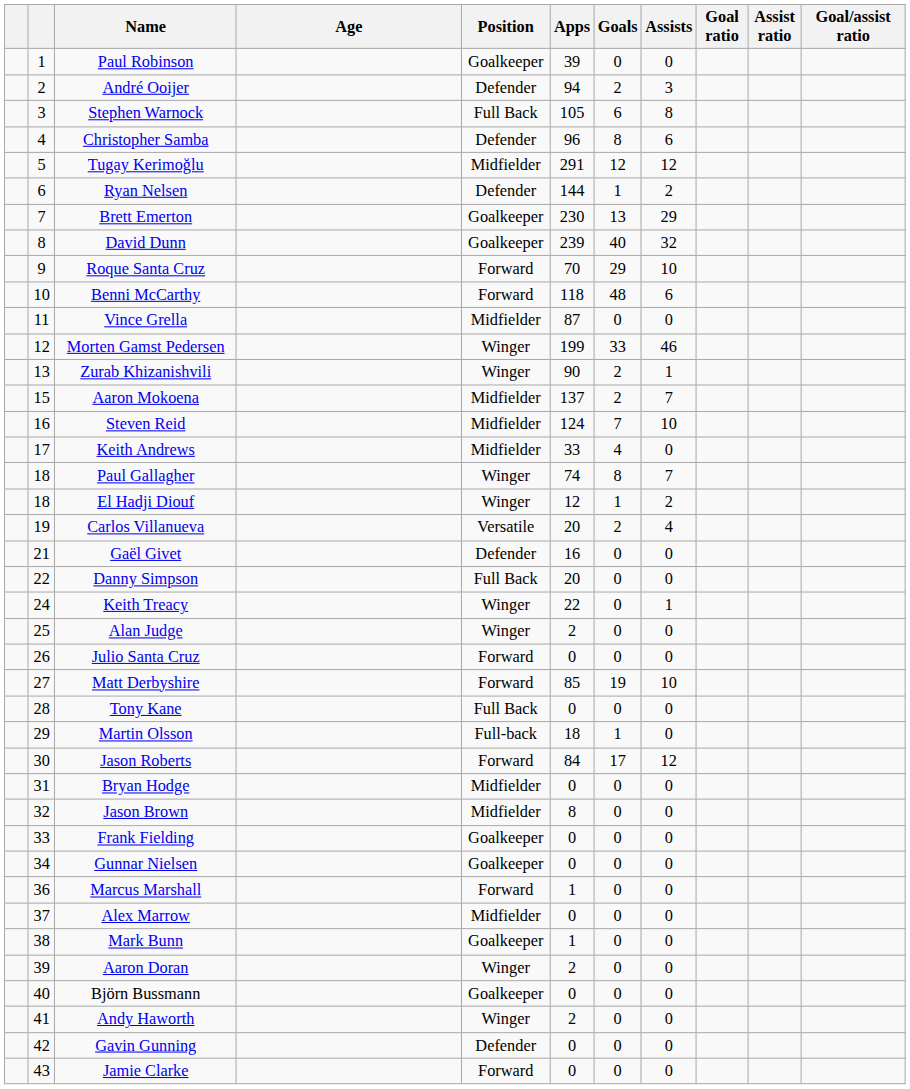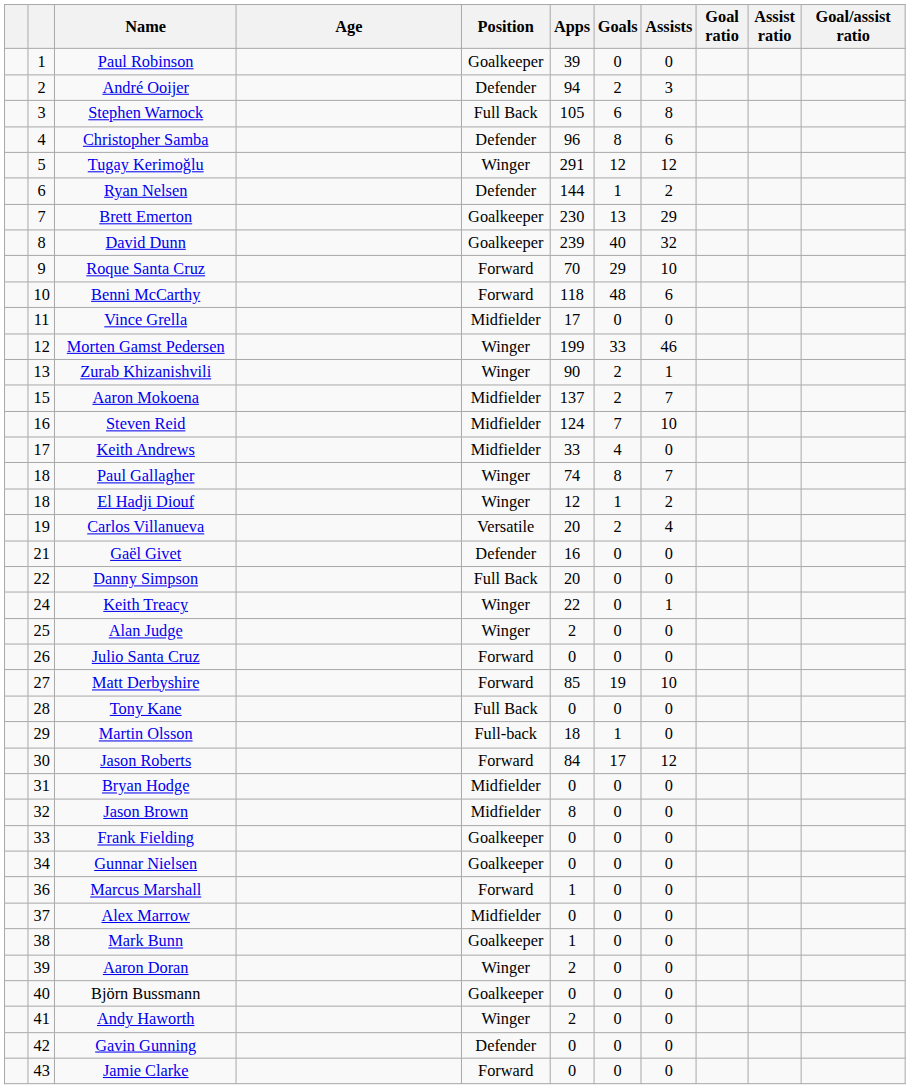 <table width=100% {| class="wikitable sortable">
 <tr>
 <th width=3%></th>
 <th width=3%></th>
 <th width=22%>Name</th>
 <th width=29%>Age</th>
 <th width=10%>Position</th>
 <th width=3%>Apps</th>
 <th width=3%>Goals</th>
 <th width=3%>Assists</th>
 <th width=6%>Goal ratio</th>
 <th width=6%>Assist ratio</th>
 <th width=12%>Goal/assist ratio</th>
 </tr>
 <tr>
 <td align=center></td>
 <td align=center>1</td>
 <td align=center><a href='#'>Paul Robinson</a></td>
 <td align=center></td>
 <td align=center>Goalkeeper</td>
 <td align=center>39</td>
 <td align=center>0</td>
 <td align=center>0</td>
 <td align=center></td>
 <td align=center></td>
 <td align=center></td>
 </tr>
 <tr>
 <td align=center></td>
 <td align=center>2</td>
 <td align=center><a href='#'>André Ooijer</a></td>
 <td align=center></td>
 <td align=center>Defender</td>
 <td align=center>94</td>
 <td align=center>2</td>
 <td align=center>3</td>
 <td align=center></td>
 <td align=center></td>
 <td align=center></td>
 </tr>
 <tr>
 <td align=center></td>
 <td align=center>3</td>
 <td align=center><a href='#'>Stephen Warnock</a></td>
 <td align=center></td>
 <td align=center>Full Back</td>
 <td align=center>105</td>
 <td align=center>6</td>
 <td align=center>8</td>
 <td align=center></td>
 <td align=center></td>
 <td align=center></td>
 </tr>
 <tr>
 <td align=center></td>
 <td align=center>4</td>
 <td align=center><a href='#'>Christopher Samba</a></td>
 <td align=center></td>
 <td align=center>Defender</td>
 <td align=center>96</td>
 <td align=center>8</td>
 <td align=center>6</td>
 <td align=center></td>
 <td align=center></td>
 <td align=center></td>
 </tr>
 <tr>
 <td align=center></td>
 <td align=center>5</td>
 <td align=center><a href='#'>Tugay Kerimoğlu</a></td>
 <td align=center></td>
-<td align=center>Midfielder</td>
+<td align=center>Winger</td>
 <td align=center>291</td>
 <td align=center>12</td>
 <td align=center>12</td>
 <td align=center></td>
 <td align=center></td>
 <td align=center></td>
 </tr>
 <tr>
 <td align=center></td>
 <td align=center>6</td>
 <td align=center><a href='#'>Ryan Nelsen</a></td>
 <td align=center></td>
 <td align=center>Defender</td>
 <td align=center>144</td>
 <td align=center>1</td>
 <td align=center>2</td>
 <td align=center></td>
 <td align=center></td>
 <td align=center></td>
 </tr>
 <tr>
 <td align=center></td>
 <td align=center>7</td>
 <td align=center><a href='#'>Brett Emerton</a></td>
 <td align=center></td>
 <td align=center>Goalkeeper</td>
 <td align=center>230</td>
 <td align=center>13</td>
 <td align=center>29</td>
 <td align=center></td>
 <td align=center></td>
 <td align=center></td>
 </tr>
 <tr>
 <td align=center></td>
 <td align=center>8</td>
 <td align=center><a href='#'>David Dunn</a></td>
 <td align=center></td>
 <td align=center>Goalkeeper</td>
 <td align=center>239</td>
 <td align=center>40</td>
 <td align=center>32</td>
 <td align=center></td>
 <td align=center></td>
 <td align=center></td>
 </tr>
 <tr>
 <td align=center></td>
 <td align=center>9</td>
 <td align=center><a href='#'>Roque Santa Cruz</a></td>
 <td align=center></td>
 <td align=center>Forward</td>
 <td align=center>70</td>
 <td align=center>29</td>
 <td align=center>10</td>
 <td align=center></td>
 <td align=center></td>
 <td align=center></td>
 </tr>
 <tr>
 <td align=center></td>
 <td align=center>10</td>
 <td align=center><a href='#'>Benni McCarthy</a></td>
 <td align=center></td>
 <td align=center>Forward</td>
 <td align=center>118</td>
 <td align=center>48</td>
 <td align=center>6</td>
 <td align=center></td>
 <td align=center></td>
 <td align=center></td>
 </tr>
 <tr>
 <td align=center></td>
 <td align=center>11</td>
 <td align=center><a href='#'>Vince Grella</a></td>
 <td align=center></td>
 <td align=center>Midfielder</td>
-<td align=center>87</td>
+<td align=center>17</td>
 <td align=center>0</td>
 <td align=center>0</td>
 <td align=center></td>
 <td align=center></td>
 <td align=center></td>
 </tr>
 <tr>
 <td align=center></td>
 <td align=center>12</td>
 <td align=center><a href='#'>Morten Gamst Pedersen</a></td>
 <td align=center></td>
 <td align=center>Winger</td>
 <td align=center>199</td>
 <td align=center>33</td>
 <td align=center>46</td>
 <td align=center></td>
 <td align=center></td>
 <td align=center></td>
 </tr>
 <tr>
 <td align=center></td>
 <td align=center>13</td>
 <td align=center><a href='#'>Zurab Khizanishvili</a></td>
 <td align=center></td>
 <td align=center>Winger</td>
 <td align=center>90</td>
 <td align=center>2</td>
 <td align=center>1</td>
 <td align=center></td>
 <td align=center></td>
 <td align=center></td>
 </tr>
 <tr>
 <td align=center></td>
 <td align=center>15</td>
 <td align=center><a href='#'>Aaron Mokoena</a></td>
 <td align=center></td>
 <td align=center>Midfielder</td>
 <td align=center>137</td>
 <td align=center>2</td>
 <td align=center>7</td>
 <td align=center></td>
 <td align=center></td>
 <td align=center></td>
 </tr>
 <tr>
 <td align=center></td>
 <td align=center>16</td>
 <td align=center><a href='#'>Steven Reid</a></td>
 <td align=center></td>
 <td align=center>Midfielder</td>
 <td align=center>124</td>
 <td align=center>7</td>
 <td align=center>10</td>
 <td align=center></td>
 <td align=center></td>
 <td align=center></td>
 </tr>
 <tr>
 <td align=center></td>
 <td align=center>17</td>
 <td align=center><a href='#'>Keith Andrews</a></td>
 <td align=center></td>
 <td align=center>Midfielder</td>
 <td align=center>33</td>
 <td align=center>4</td>
 <td align=center>0</td>
 <td align=center></td>
 <td align=center></td>
 <td align=center></td>
 </tr>
 <tr>
 <td align=center></td>
 <td align=center>18</td>
 <td align=center><a href='#'>Paul Gallagher</a></td>
 <td align=center></td>
 <td align=center>Winger</td>
 <td align=center>74</td>
 <td align=center>8</td>
 <td align=center>7</td>
 <td align=center></td>
 <td align=center></td>
 <td align=center></td>
 </tr>
 <tr>
 <td align=center></td>
 <td align=center>18</td>
 <td align=center><a href='#'>El Hadji Diouf</a></td>
 <td align=center></td>
 <td align=center>Winger</td>
 <td align=center>12</td>
 <td align=center>1</td>
 <td align=center>2</td>
 <td align=center></td>
 <td align=center></td>
 <td align=center></td>
 </tr>
 <tr>
 <td align=center></td>
 <td align=center>19</td>
 <td align=center><a href='#'>Carlos Villanueva</a></td>
 <td align=center></td>
 <td align=center>Versatile</td>
 <td align=center>20</td>
 <td align=center>2</td>
 <td align=center>4</td>
 <td align=center></td>
 <td align=center></td>
 <td align=center></td>
 </tr>
 <tr>
 <td align=center></td>
 <td align=center>21</td>
 <td align=center><a href='#'>Gaël Givet</a></td>
 <td align=center></td>
 <td align=center>Defender</td>
 <td align=center>16</td>
 <td align=center>0</td>
 <td align=center>0</td>
 <td align=center></td>
 <td align=center></td>
 <td align=center></td>
 </tr>
 <tr>
 <td align=center></td>
 <td align=center>22</td>
 <td align=center><a href='#'>Danny Simpson</a></td>
 <td align=center></td>
 <td align=center>Full Back</td>
 <td align=center>20</td>
 <td align=center>0</td>
 <td align=center>0</td>
 <td align=center></td>
 <td align=center></td>
 <td align=center></td>
 </tr>
 <tr>
 <td align=center></td>
 <td align=center>24</td>
 <td align=center><a href='#'>Keith Treacy</a></td>
 <td align=center></td>
 <td align=center>Winger</td>
 <td align=center>22</td>
 <td align=center>0</td>
 <td align=center>1</td>
 <td align=center></td>
 <td align=center></td>
 <td align=center></td>
 </tr>
 <tr>
 <td align=center></td>
 <td align=center>25</td>
 <td align=center><a href='#'>Alan Judge</a></td>
 <td align=center></td>
 <td align=center>Winger</td>
 <td align=center>2</td>
 <td align=center>0</td>
 <td align=center>0</td>
 <td align=center></td>
 <td align=center></td>
 <td align=center></td>
 </tr>
 <tr>
 <td align=center></td>
 <td align=center>26</td>
 <td align=center><a href='#'>Julio Santa Cruz</a></td>
 <td align=center></td>
 <td align=center>Forward</td>
 <td align=center>0</td>
 <td align=center>0</td>
 <td align=center>0</td>
 <td align=center></td>
 <td align=center></td>
 <td align=center></td>
 </tr>
 <tr>
 <td align=center></td>
 <td align=center>27</td>
 <td align=center><a href='#'>Matt Derbyshire</a></td>
 <td align=center></td>
 <td align=center>Forward</td>
 <td align=center>85</td>
 <td align=center>19</td>
 <td align=center>10</td>
 <td align=center></td>
 <td align=center></td>
 <td align=center></td>
 </tr>
 <tr>
 <td align=center></td>
 <td align=center>28</td>
 <td align=center><a href='#'>Tony Kane</a></td>
 <td align=center></td>
 <td align=center>Full Back</td>
 <td align=center>0</td>
 <td align=center>0</td>
 <td align=center>0</td>
 <td align=center></td>
 <td align=center></td>
 <td align=center></td>
 </tr>
 <tr>
 <td align=center></td>
 <td align=center>29</td>
 <td align=center><a href='#'>Martin Olsson</a></td>
 <td align=center></td>
 <td align=center>Full-back</td>
 <td align=center>18</td>
 <td align=center>1</td>
 <td align=center>0</td>
 <td align=center></td>
 <td align=center></td>
 <td align=center></td>
 </tr>
 <tr>
 <td align=center></td>
 <td align=center>30</td>
 <td align=center><a href='#'>Jason Roberts</a></td>
 <td align=center></td>
 <td align=center>Forward</td>
 <td align=center>84</td>
 <td align=center>17</td>
 <td align=center>12</td>
 <td align=center></td>
 <td align=center></td>
 <td align=center></td>
 </tr>
 <tr>
 <td align=center></td>
 <td align=center>31</td>
 <td align=center><a href='#'>Bryan Hodge</a></td>
 <td align=center></td>
 <td align=center>Midfielder</td>
 <td align=center>0</td>
 <td align=center>0</td>
 <td align=center>0</td>
 <td align=center></td>
 <td align=center></td>
 <td align=center></td>
 </tr>
 <tr>
 <td align=center></td>
 <td align=center>32</td>
 <td align=center><a href='#'>Jason Brown</a></td>
 <td align=center></td>
 <td align=center>Midfielder</td>
 <td align=center>8</td>
 <td align=center>0</td>
 <td align=center>0</td>
 <td align=center></td>
 <td align=center></td>
 <td align=center></td>
 </tr>
 <tr>
 <td align=center></td>
 <td align=center>33</td>
 <td align=center><a href='#'>Frank Fielding</a></td>
 <td align=center></td>
 <td align=center>Goalkeeper</td>
 <td align=center>0</td>
 <td align=center>0</td>
 <td align=center>0</td>
 <td align=center></td>
 <td align=center></td>
 <td align=center></td>
 </tr>
 <tr>
 <td align=center></td>
 <td align=center>34</td>
 <td align=center><a href='#'>Gunnar Nielsen</a></td>
 <td align=center></td>
 <td align=center>Goalkeeper</td>
 <td align=center>0</td>
 <td align=center>0</td>
 <td align=center>0</td>
 <td align=center></td>
 <td align=center></td>
 <td align=center></td>
 </tr>
 <tr>
 <td align=center></td>
 <td align=center>36</td>
 <td align=center><a href='#'>Marcus Marshall</a></td>
 <td align=center></td>
 <td align=center>Forward</td>
 <td align=center>1</td>
 <td align=center>0</td>
 <td align=center>0</td>
 <td align=center></td>
 <td align=center></td>
 <td align=center></td>
 </tr>
 <tr>
 <td align=center></td>
 <td align=center>37</td>
 <td align=center><a href='#'>Alex Marrow</a></td>
 <td align=center></td>
 <td align=center>Midfielder</td>
 <td align=center>0</td>
 <td align=center>0</td>
 <td align=center>0</td>
 <td align=center></td>
 <td align=center></td>
 <td align=center></td>
 </tr>
 <tr>
 <td align=center></td>
 <td align=center>38</td>
 <td align=center><a href='#'>Mark Bunn</a></td>
 <td align=center></td>
 <td align=center>Goalkeeper</td>
 <td align=center>1</td>
 <td align=center>0</td>
 <td align=center>0</td>
 <td align=center></td>
 <td align=center></td>
 <td align=center></td>
 </tr>
 <tr>
 <td align=center></td>
 <td align=center>39</td>
 <td align=center><a href='#'>Aaron Doran</a></td>
 <td align=center></td>
 <td align=center>Winger</td>
 <td align=center>2</td>
 <td align=center>0</td>
 <td align=center>0</td>
 <td align=center></td>
 <td align=center></td>
 <td align=center></td>
 </tr>
 <tr>
 <td align=center></td>
 <td align=center>40</td>
 <td align=center>Björn Bussmann</td>
 <td align=center></td>
 <td align=center>Goalkeeper</td>
 <td align=center>0</td>
 <td align=center>0</td>
 <td align=center>0</td>
 <td align=center></td>
 <td align=center></td>
 <td align=center></td>
 </tr>
 <tr>
 <td align=center></td>
 <td align=center>41</td>
 <td align=center><a href='#'>Andy Haworth</a></td>
 <td align=center></td>
 <td align=center>Winger</td>
 <td align=center>2</td>
 <td align=center>0</td>
 <td align=center>0</td>
 <td align=center></td>
 <td align=center></td>
 <td align=center></td>
 </tr>
 <tr>
 <td align=center></td>
 <td align=center>42</td>
 <td align=center><a href='#'>Gavin Gunning</a></td>
 <td align=center></td>
 <td align=center>Defender</td>
 <td align=center>0</td>
 <td align=center>0</td>
 <td align=center>0</td>
 <td align=center></td>
 <td align=center></td>
 <td align=center></td>
 </tr>
 <tr>
 <td align=center></td>
 <td align=center>43</td>
 <td align=center><a href='#'>Jamie Clarke</a></td>
 <td align=center></td>
 <td align=center>Forward</td>
 <td align=center>0</td>
 <td align=center>0</td>
 <td align=center>0</td>
 <td align=center></td>
 <td align=center></td>
 <td align=center></td>
 </tr>
 </table>
